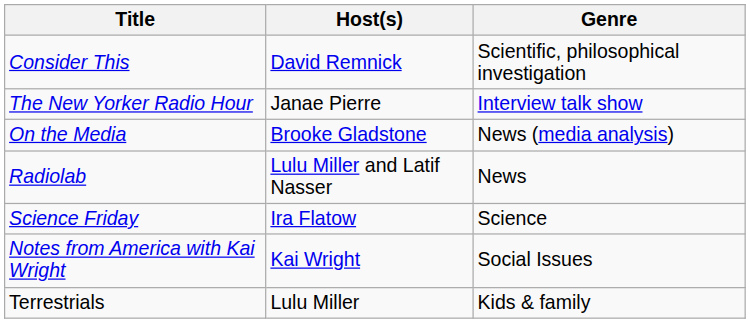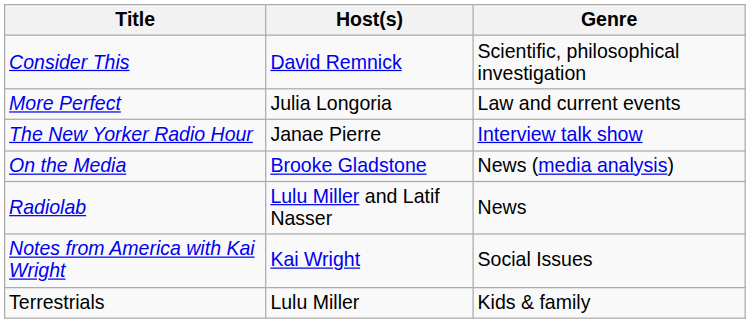 <table class="wikitable sortable">
 <tr>
 <th>Title</th>
 <th>Host(s)</th>
 <th>Genre</th>
 </tr>
 <tr>
 <td><em><a href='#'>Consider This</a></em></td>
 <td><a href='#'>David Remnick</a></td>
 <td>Scientific, philosophical investigation</td>
+</tr>
+<tr>
+<td><em><a href='#'>More Perfect</a></em></td>
+<td>Julia Longoria</td>
+<td>Law and current events</td>
 </tr>
 <tr>
 <td><em><a href='#'>The New Yorker Radio Hour</a></em></td>
 <td>Janae Pierre</td>
 <td><a href='#'>Interview talk show</a></td>
 </tr>
 <tr>
 <td><em><a href='#'>On the Media</a></em></td>
 <td><a href='#'>Brooke Gladstone</a></td>
 <td>News (<a href='#'>media analysis</a>)</td>
 </tr>
 <tr>
 <td><em><a href='#'>Radiolab</a></em></td>
 <td><a href='#'>Lulu Miller</a> and Latif Nasser</td>
 <td>News</td>
 </tr>
 <tr>
-<td><em><a href='#'>Science Friday</a></em></td>
-<td><a href='#'>Ira Flatow</a></td>
-<td>Science</td>
-</tr>
-<tr>
 <td><em><a href='#'>Notes from America with Kai Wright</a></em></td>
 <td><a href='#'>Kai Wright</a></td>
 <td>Social Issues</td>
 </tr>
 <tr>
 <td>Terrestrials</td>
 <td>Lulu Miller</td>
 <td>Kids & family</td>
 </tr>
 </table>
